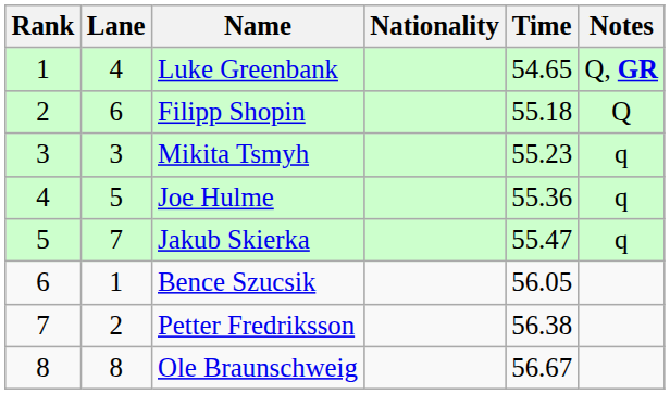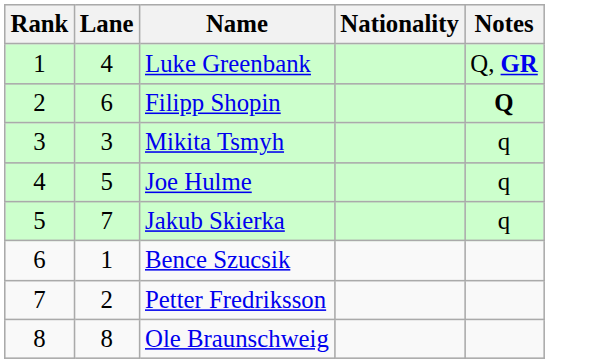 <table class="wikitable sortable" style="text-align:center">
 <tr>
 <th>Rank</th>
 <th>Lane</th>
 <th>Name</th>
 <th>Nationality</th>
-<th>Time</th>
 <th>Notes</th>
 </tr>
 <tr bgcolor=ccffcc>
 <td>1</td>
 <td>4</td>
 <td align=left><a href='#'>Luke Greenbank</a></td>
 <td align=left></td>
-<td>54.65</td>
 <td>Q, <strong><a href='#'>GR</a></strong></td>
 </tr>
 <tr bgcolor=ccffcc>
 <td>2</td>
 <td>6</td>
 <td align=left><a href='#'>Filipp Shopin</a></td>
 <td align=left></td>
-<td>55.18</td>
-<td>Q</td>
+<td><strong>Q</strong></td>
 </tr>
 <tr bgcolor=ccffcc>
 <td>3</td>
 <td>3</td>
 <td align=left><a href='#'>Mikita Tsmyh</a></td>
 <td align=left></td>
-<td>55.23</td>
 <td>q</td>
 </tr>
 <tr bgcolor=ccffcc>
 <td>4</td>
 <td>5</td>
 <td align=left><a href='#'>Joe Hulme</a></td>
 <td align=left></td>
-<td>55.36</td>
 <td>q</td>
 </tr>
 <tr bgcolor=ccffcc>
 <td>5</td>
 <td>7</td>
 <td align=left><a href='#'>Jakub Skierka</a></td>
 <td align=left></td>
-<td>55.47</td>
 <td>q</td>
 </tr>
 <tr>
 <td>6</td>
 <td>1</td>
 <td align=left><a href='#'>Bence Szucsik</a></td>
 <td align=left></td>
-<td>56.05</td>
 <td></td>
 </tr>
 <tr>
 <td>7</td>
 <td>2</td>
 <td align=left><a href='#'>Petter Fredriksson</a></td>
 <td align=left></td>
-<td>56.38</td>
 <td></td>
 </tr>
 <tr>
 <td>8</td>
 <td>8</td>
 <td align=left><a href='#'>Ole Braunschweig</a></td>
 <td align=left></td>
-<td>56.67</td>
 <td></td>
 </tr>
 </table>
